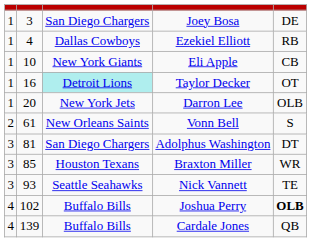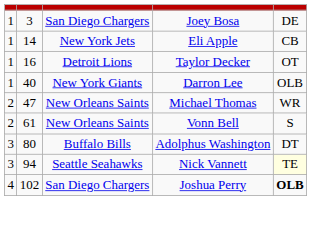 <table class="wikitable" style="text-align:center">
 <tr>
 <th style="background:#b00;"></th>
 <th style="background:#b00;"></th>
 <th style="background:#b00;"></th>
 <th style="background:#b00;"></th>
 <th style="background:#b00;"></th>
 </tr>
 <tr>
 <td>1</td>
 <td>3</td>
 <td><a href='#'>San Diego Chargers</a></td>
 <td><a href='#'>Joey Bosa</a></td>
 <td>DE</td>
 </tr>
 <tr>
 <td>1</td>
-<td>4</td>
-<td><a href='#'>Dallas Cowboys</a></td>
-<td><a href='#'>Ezekiel Elliott</a></td>
-<td>RB</td>
-</tr>
-<tr>
-<td>1</td>
-<td>10</td>
-<td><a href='#'>New York Giants</a></td>
+<td>14</td>
+<td><a href='#'>New York Jets</a></td>
 <td><a href='#'>Eli Apple</a></td>
 <td>CB</td>
 </tr>
 <tr>
 <td>1</td>
 <td>16</td>
-<td style="background: paleturquoise;"><a href='#'>Detroit Lions</a></td>
+<td><a href='#'>Detroit Lions</a></td>
 <td><a href='#'>Taylor Decker</a></td>
 <td>OT</td>
 </tr>
 <tr>
 <td>1</td>
-<td>20</td>
-<td><a href='#'>New York Jets</a></td>
+<td>40</td>
+<td><a href='#'>New York Giants</a></td>
 <td><a href='#'>Darron Lee</a></td>
 <td>OLB</td>
+</tr>
+<tr>
+<td>2</td>
+<td>47</td>
+<td><a href='#'>New Orleans Saints</a></td>
+<td><a href='#'>Michael Thomas</a></td>
+<td>WR</td>
 </tr>
 <tr>
 <td>2</td>
 <td>61</td>
 <td><a href='#'>New Orleans Saints</a></td>
 <td><a href='#'>Vonn Bell</a></td>
 <td>S</td>
 </tr>
 <tr>
 <td>3</td>
-<td>81</td>
-<td><a href='#'>San Diego Chargers</a></td>
+<td>80</td>
+<td><a href='#'>Buffalo Bills</a></td>
 <td><a href='#'>Adolphus Washington</a></td>
 <td>DT</td>
 </tr>
 <tr>
 <td>3</td>
-<td>85</td>
-<td><a href='#'>Houston Texans</a></td>
-<td><a href='#'>Braxton Miller</a></td>
-<td>WR</td>
-</tr>
-<tr>
-<td>3</td>
-<td>93</td>
+<td>94</td>
 <td><a href='#'>Seattle Seahawks</a></td>
 <td><a href='#'>Nick Vannett</a></td>
-<td>TE</td>
+<td style="background: lightyellow;">TE</td>
 </tr>
 <tr>
 <td>4</td>
 <td>102</td>
-<td><a href='#'>Buffalo Bills</a></td>
+<td><a href='#'>San Diego Chargers</a></td>
 <td><a href='#'>Joshua Perry</a></td>
 <td><strong>OLB</strong></td>
 </tr>
-<tr>
-<td>4</td>
-<td>139</td>
-<td><a href='#'>Buffalo Bills</a></td>
-<td><a href='#'>Cardale Jones</a></td>
-<td>QB</td>
-</tr>
 </table>
